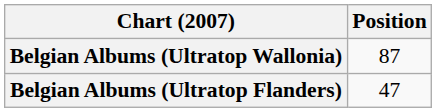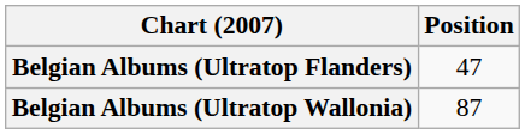 <table class="wikitable sortable plainrowheaders" style="text-align:center">
 <tr>
 <th scope="col">Chart (2007)</th>
 <th scope="col">Position</th>
 </tr>
 <tr>
+<th scope="row">Belgian Albums (Ultratop Flanders)</th>
+<td>47</td>
+</tr>
+<tr>
 <th scope="row">Belgian Albums (Ultratop Wallonia)</th>
 <td>87</td>
 </tr>
-<tr>
-<th scope="row">Belgian Albums (Ultratop Flanders)</th>
-<td>47</td>
-</tr>
 </table>
